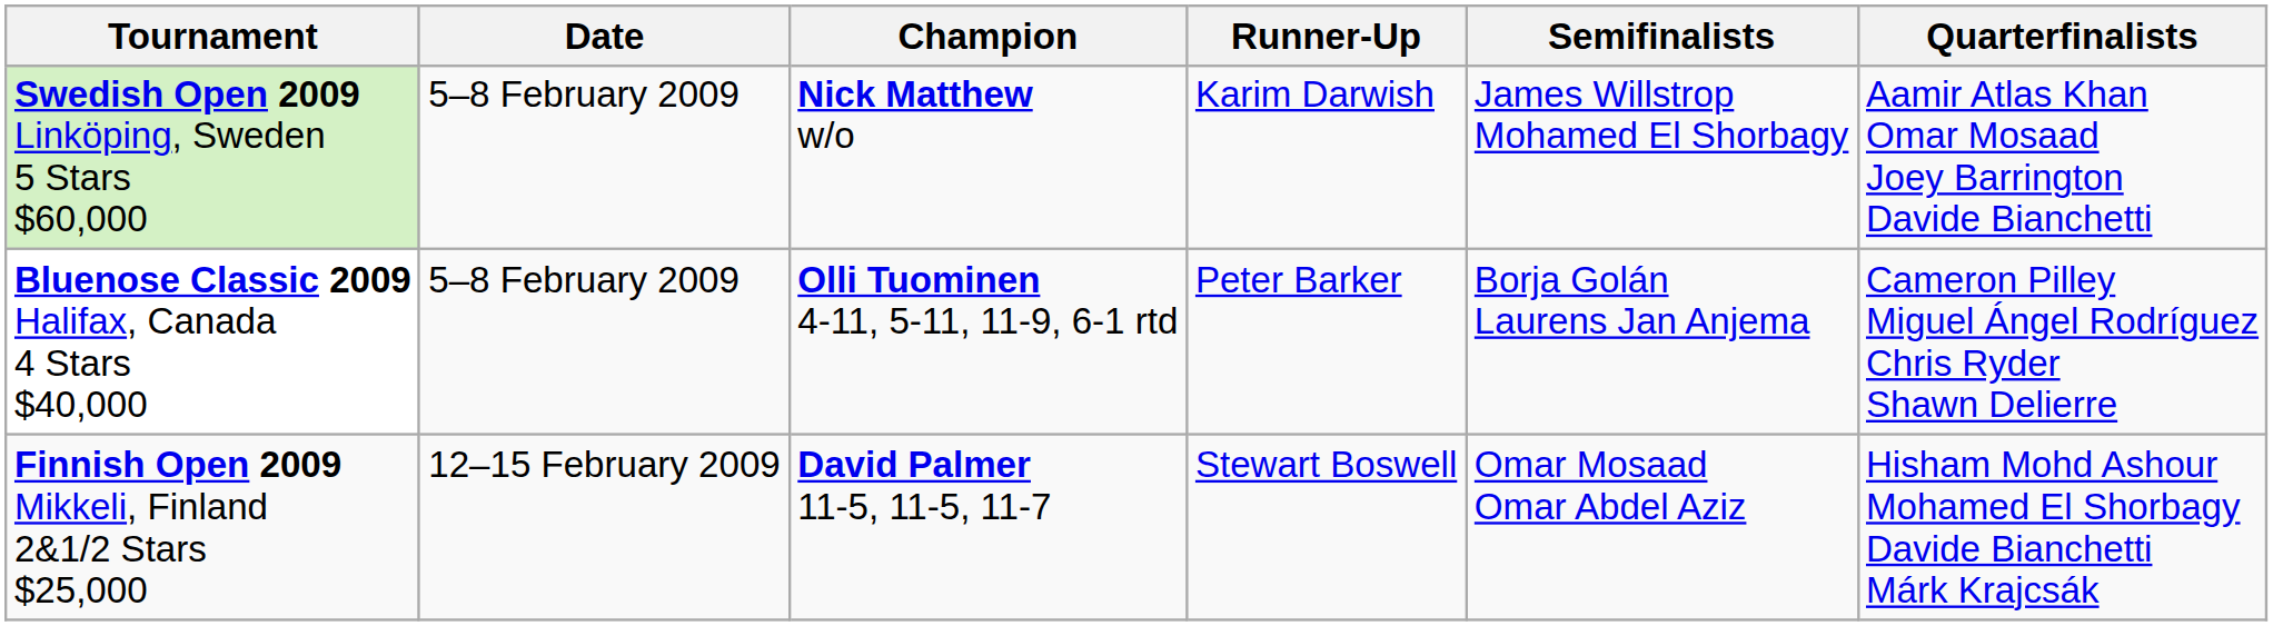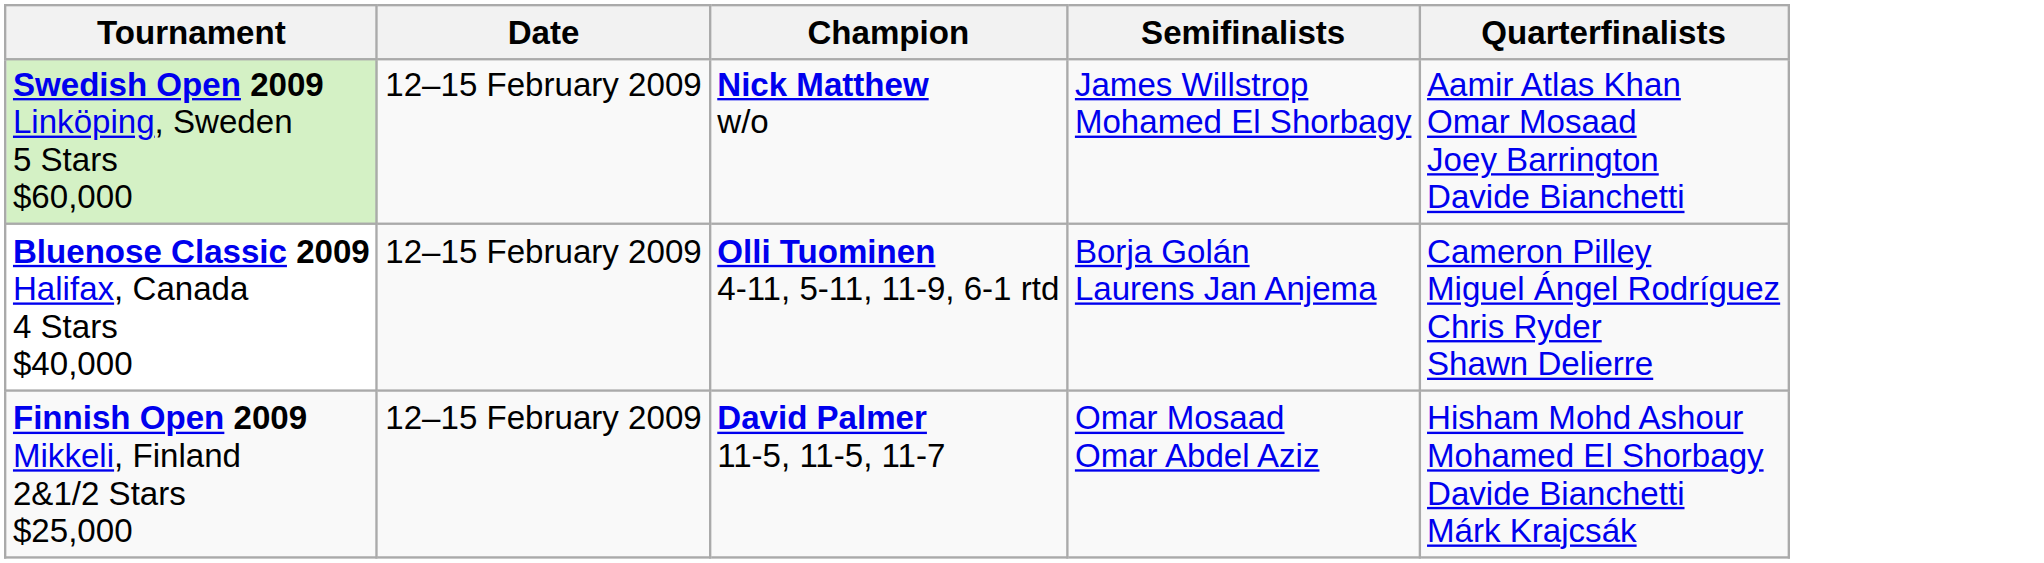 <table class="wikitable" style="font-size:88%">
 <tr>
 <th>Tournament</th>
 <th>Date</th>
 <th>Champion</th>
-<th>Runner-Up</th>
 <th>Semifinalists</th>
 <th>Quarterfinalists</th>
 </tr>
 <tr valign=top>
 <td style="background:#D4F1C5;"><strong><a href='#'>Swedish Open</a> 2009</strong><br> <a href='#'>Linköping</a>, Sweden<br>5 Stars<br>$60,000</td>
-<td>5–8 February 2009</td>
+<td>12–15 February 2009</td>
 <td> <strong><a href='#'>Nick Matthew</a></strong><br>w/o</td>
-<td> <a href='#'>Karim Darwish</a></td>
 <td> <a href='#'>James Willstrop</a><br> <a href='#'>Mohamed El Shorbagy</a></td>
 <td> <a href='#'>Aamir Atlas Khan</a><br> <a href='#'>Omar Mosaad</a><br> <a href='#'>Joey Barrington</a><br> <a href='#'>Davide Bianchetti</a></td>
 </tr>
 <tr valign=top>
 <td style="background:#fff;"><strong><a href='#'>Bluenose Classic</a> 2009</strong><br> <a href='#'>Halifax</a>, Canada<br>4 Stars<br>$40,000</td>
-<td>5–8 February 2009</td>
+<td>12–15 February 2009</td>
 <td> <strong><a href='#'>Olli Tuominen</a></strong><br>4-11, 5-11, 11-9, 6-1 rtd</td>
-<td> <a href='#'>Peter Barker</a></td>
 <td> <a href='#'>Borja Golán</a><br> <a href='#'>Laurens Jan Anjema</a></td>
 <td> <a href='#'>Cameron Pilley</a><br> <a href='#'>Miguel Ángel Rodríguez</a><br> <a href='#'>Chris Ryder</a><br> <a href='#'>Shawn Delierre</a></td>
 </tr>
 <tr valign=top>
 <td><strong><a href='#'>Finnish Open</a> 2009</strong><br> <a href='#'>Mikkeli</a>, Finland<br>2&1/2 Stars<br>$25,000</td>
 <td>12–15 February 2009</td>
 <td> <strong><a href='#'>David Palmer</a></strong><br>11-5, 11-5, 11-7</td>
-<td> <a href='#'>Stewart Boswell</a></td>
 <td> <a href='#'>Omar Mosaad</a><br> <a href='#'>Omar Abdel Aziz</a></td>
 <td> <a href='#'>Hisham Mohd Ashour </a><br> <a href='#'>Mohamed El Shorbagy</a><br> <a href='#'>Davide Bianchetti</a><br> <a href='#'>Márk Krajcsák</a></td>
 </tr>
 </table>
